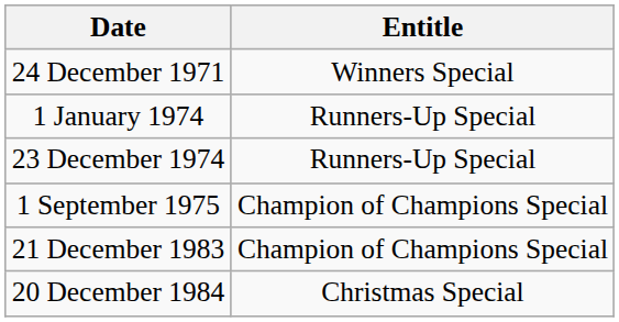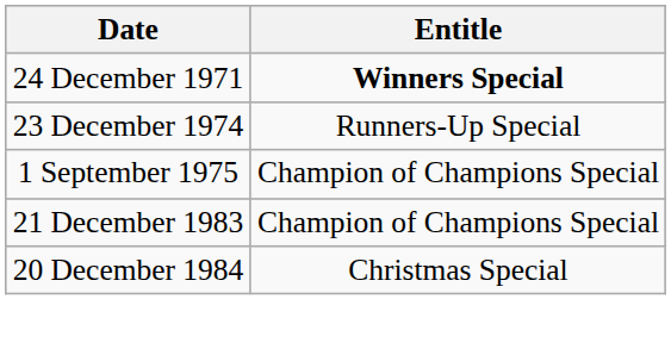 <table class="wikitable" style="text-align:center;">
 <tr>
 <th>Date</th>
 <th>Entitle</th>
 </tr>
 <tr>
 <td>24 December 1971</td>
-<td>Winners Special</td>
-</tr>
-<tr>
-<td>1 January 1974</td>
-<td>Runners-Up Special</td>
+<td><strong>Winners Special</strong></td>
 </tr>
 <tr>
 <td>23 December 1974</td>
 <td>Runners-Up Special</td>
 </tr>
 <tr>
 <td>1 September 1975</td>
 <td>Champion of Champions Special</td>
 </tr>
 <tr>
 <td>21 December 1983</td>
 <td>Champion of Champions Special</td>
 </tr>
 <tr>
 <td>20 December 1984</td>
 <td>Christmas Special</td>
 </tr>
 </table>
